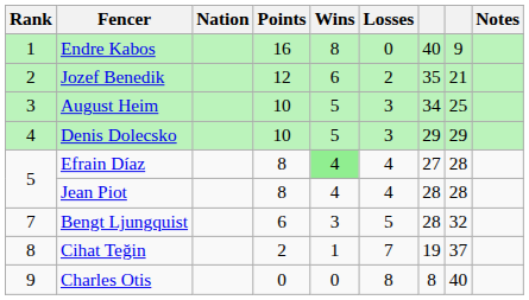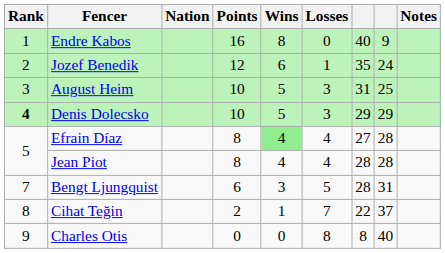 <table class="wikitable sortable" style="text-align: center;">
 <tr>
 <th>Rank</th>
 <th>Fencer</th>
 <th>Nation</th>
 <th>Points</th>
 <th>Wins</th>
 <th>Losses</th>
 <th></th>
 <th></th>
 <th>Notes</th>
 </tr>
 <tr style="background:#bbf3bb;">
 <td>1</td>
 <td align=left><a href='#'>Endre Kabos</a></td>
 <td align=left></td>
 <td>16</td>
 <td>8</td>
 <td>0</td>
 <td>40</td>
 <td>9</td>
 <td></td>
 </tr>
 <tr style="background:#bbf3bb;">
 <td>2</td>
 <td align=left><a href='#'>Jozef Benedik</a></td>
 <td align=left></td>
 <td>12</td>
 <td>6</td>
-<td>2</td>
+<td>1</td>
 <td>35</td>
-<td>21</td>
+<td>24</td>
 <td></td>
 </tr>
 <tr style="background:#bbf3bb;">
 <td>3</td>
 <td align=left><a href='#'>August Heim</a></td>
 <td align=left></td>
 <td>10</td>
 <td>5</td>
 <td>3</td>
-<td>34</td>
+<td>31</td>
 <td>25</td>
 <td></td>
 </tr>
 <tr style="background:#bbf3bb;">
-<td>4</td>
+<td><strong>4</strong></td>
 <td align=left><a href='#'>Denis Dolecsko</a></td>
 <td align=left></td>
 <td>10</td>
 <td>5</td>
 <td>3</td>
 <td>29</td>
 <td>29</td>
 <td></td>
 </tr>
 <tr>
 <td rowspan=2>5</td>
 <td align=left><a href='#'>Efrain Díaz</a></td>
 <td align=left></td>
 <td>8</td>
 <td style="background: lightgreen;">4</td>
 <td>4</td>
 <td>27</td>
 <td>28</td>
 <td></td>
 </tr>
 <tr>
 <td align=left><a href='#'>Jean Piot</a></td>
 <td align=left></td>
 <td>8</td>
 <td>4</td>
 <td>4</td>
 <td>28</td>
 <td>28</td>
 <td></td>
 </tr>
 <tr>
 <td>7</td>
 <td align=left><a href='#'>Bengt Ljungquist</a></td>
 <td align=left></td>
 <td>6</td>
 <td>3</td>
 <td>5</td>
 <td>28</td>
-<td>32</td>
+<td>31</td>
 <td></td>
 </tr>
 <tr>
 <td>8</td>
 <td align=left><a href='#'>Cihat Teğin</a></td>
 <td align=left></td>
 <td>2</td>
 <td>1</td>
 <td>7</td>
-<td>19</td>
+<td>22</td>
 <td>37</td>
 <td></td>
 </tr>
 <tr>
 <td>9</td>
 <td align=left><a href='#'>Charles Otis</a></td>
 <td align=left></td>
 <td>0</td>
 <td>0</td>
 <td>8</td>
 <td>8</td>
 <td>40</td>
 <td></td>
 </tr>
 </table>
